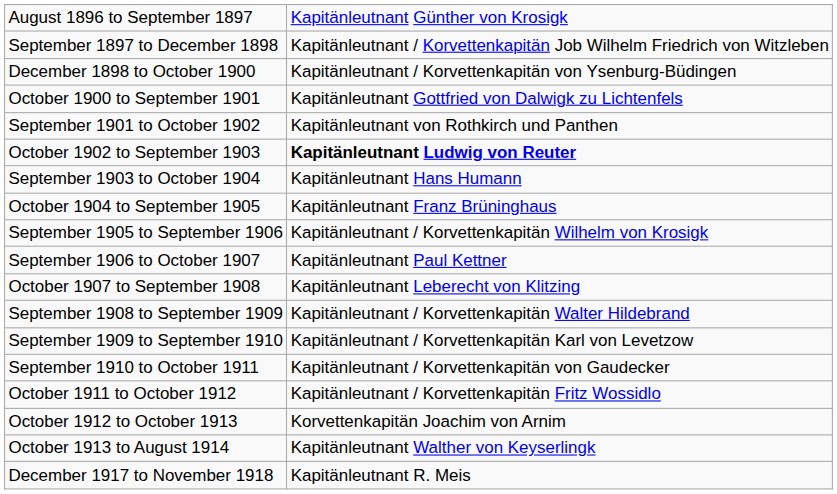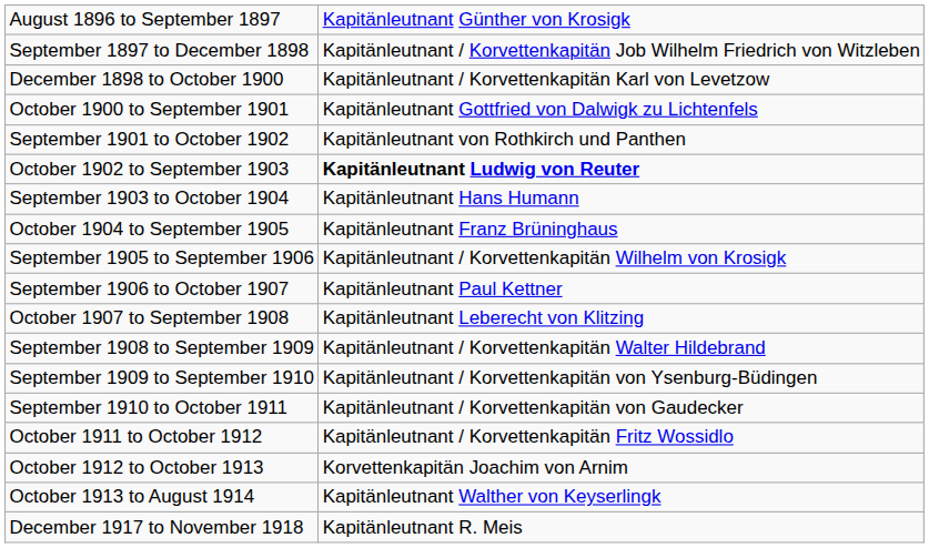 <table class="wikitable">
 <tr>
 <td>August 1896 to September 1897</td>
 <td><a href='#'>Kapitänleutnant</a> <a href='#'>Günther von Krosigk</a> </td>
 </tr>
 <tr>
 <td>September 1897 to December 1898</td>
 <td>Kapitänleutnant / <a href='#'>Korvettenkapitän</a> Job Wilhelm Friedrich von Witzleben</td>
 </tr>
 <tr>
 <td>December 1898 to October 1900</td>
-<td>Kapitänleutnant / Korvettenkapitän von Ysenburg-Büdingen</td>
+<td>Kapitänleutnant / Korvettenkapitän Karl von Levetzow</td>
 </tr>
 <tr>
 <td>October 1900 to September 1901</td>
 <td>Kapitänleutnant <a href='#'>Gottfried von Dalwigk zu Lichtenfels</a></td>
 </tr>
 <tr>
 <td>September 1901 to October 1902</td>
 <td>Kapitänleutnant von Rothkirch und Panthen</td>
 </tr>
 <tr>
 <td>October 1902 to September 1903</td>
 <td><strong>Kapitänleutnant <a href='#'>Ludwig von Reuter</a></strong></td>
 </tr>
 <tr>
 <td>September 1903 to October 1904</td>
 <td>Kapitänleutnant <a href='#'>Hans Humann</a></td>
 </tr>
 <tr>
 <td>October 1904 to September 1905</td>
 <td>Kapitänleutnant <a href='#'>Franz Brüninghaus</a></td>
 </tr>
 <tr>
 <td>September 1905 to September 1906</td>
 <td>Kapitänleutnant / Korvettenkapitän <a href='#'>Wilhelm von Krosigk</a></td>
 </tr>
 <tr>
 <td>September 1906 to October 1907</td>
 <td>Kapitänleutnant <a href='#'>Paul Kettner</a></td>
 </tr>
 <tr>
 <td>October 1907 to September 1908</td>
 <td>Kapitänleutnant <a href='#'>Leberecht von Klitzing</a></td>
 </tr>
 <tr>
 <td>September 1908 to September 1909</td>
 <td>Kapitänleutnant / Korvettenkapitän <a href='#'>Walter Hildebrand</a></td>
 </tr>
 <tr>
 <td>September 1909 to September 1910</td>
-<td>Kapitänleutnant / Korvettenkapitän Karl von Levetzow</td>
+<td>Kapitänleutnant / Korvettenkapitän von Ysenburg-Büdingen</td>
 </tr>
 <tr>
 <td>September 1910 to October 1911</td>
 <td>Kapitänleutnant / Korvettenkapitän von Gaudecker</td>
 </tr>
 <tr>
 <td>October 1911 to October 1912</td>
 <td>Kapitänleutnant / Korvettenkapitän <a href='#'>Fritz Wossidlo</a></td>
 </tr>
 <tr>
 <td>October 1912 to October 1913</td>
 <td>Korvettenkapitän Joachim von Arnim</td>
 </tr>
 <tr>
 <td>October 1913 to August 1914</td>
 <td>Kapitänleutnant <a href='#'>Walther von Keyserlingk</a></td>
 </tr>
 <tr>
 <td>December 1917 to November 1918</td>
 <td>Kapitänleutnant R. Meis</td>
 </tr>
 </table>
